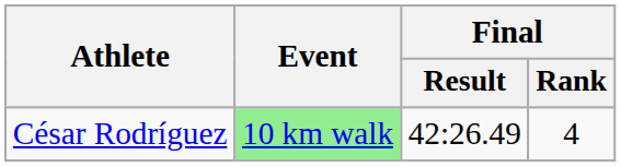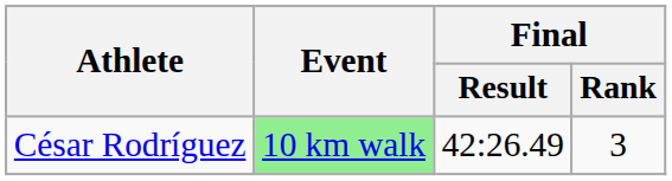 <table class="wikitable" style="font-size:90%">
 <tr>
 <th rowspan=2>Athlete</th>
 <th rowspan=2>Event</th>
 <th colspan=2>Final</th>
 </tr>
 <tr style="font-size:95%">
 <th>Result</th>
 <th>Rank</th>
 </tr>
 <tr align=center>
 <td align=left><a href='#'>César Rodríguez</a></td>
 <td align=left style="background: lightgreen;"><a href='#'>10 km walk</a></td>
 <td>42:26.49</td>
-<td>4</td>
+<td>3</td>
 </tr>
 </table>
